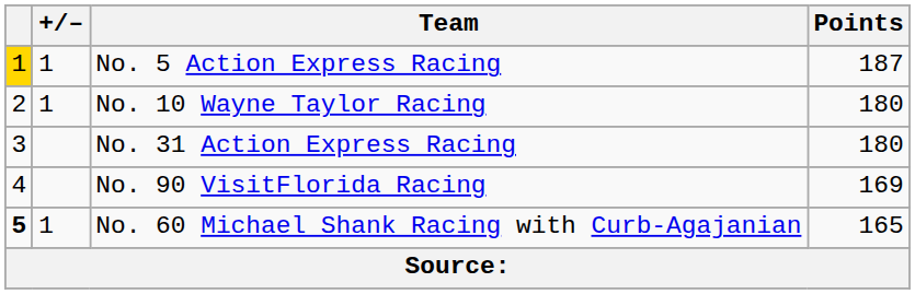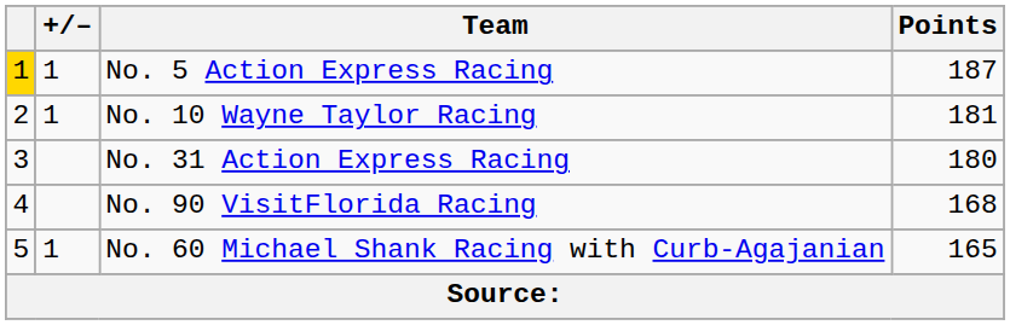 <table class="wikitable" style="font-size: 95%;">
 <tr>
 <th scope="col"></th>
 <th scope="col">+/–</th>
 <th scope="col">Team</th>
 <th scope="col">Points</th>
 </tr>
 <tr>
 <td align=center style="background: gold;">1</td>
 <td align="left"> 1</td>
 <td> No. 5 <a href='#'>Action Express Racing</a></td>
 <td align=right>187</td>
 </tr>
 <tr>
 <td align=center>2</td>
 <td align="left"> 1</td>
 <td> No. 10 <a href='#'>Wayne Taylor Racing</a></td>
-<td align=right>180</td>
+<td align=right>181</td>
 </tr>
 <tr>
 <td align=center>3</td>
 <td align="left"></td>
 <td> No. 31 <a href='#'>Action Express Racing</a></td>
 <td align=right>180</td>
 </tr>
 <tr>
 <td align=center>4</td>
 <td align="left"></td>
 <td> No. 90 <a href='#'>VisitFlorida Racing</a></td>
-<td align=right>169</td>
+<td align=right>168</td>
 </tr>
 <tr>
-<td align=center><strong>5</strong></td>
+<td align=center>5</td>
 <td align="left"> 1</td>
 <td> No. 60 <a href='#'>Michael Shank Racing</a> with <a href='#'>Curb-Agajanian</a></td>
 <td align=right>165</td>
 </tr>
 <tr>
 <th colspan=5>Source:</th>
 </tr>
 </table>
